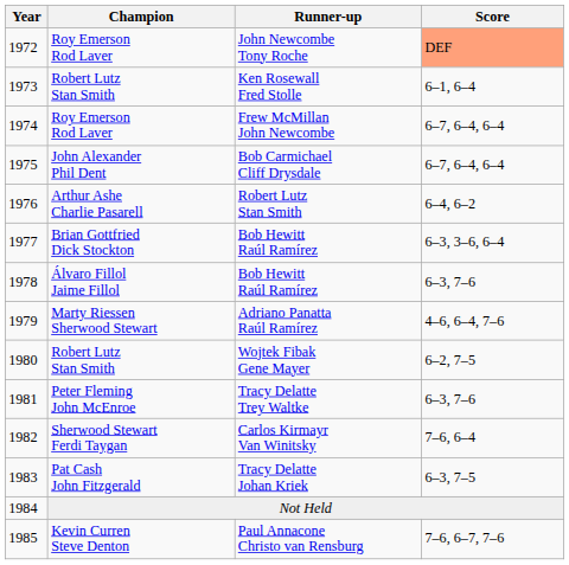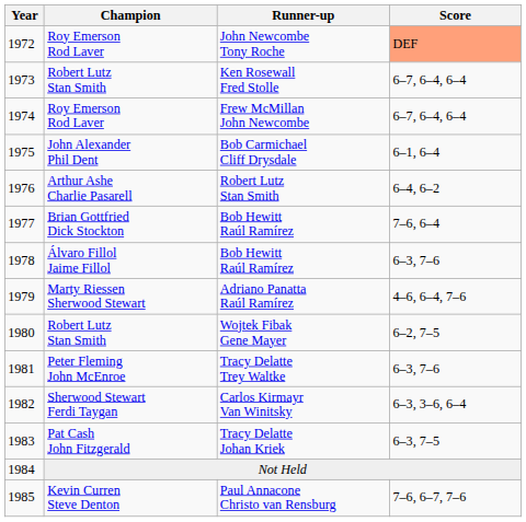 <table class="wikitable">
 <tr>
 <th style="width:40px">Year</th>
 <th style="width:200px">Champion</th>
 <th style="width:200px">Runner-up</th>
 <th style="width:150px">Score</th>
 </tr>
 <tr>
 <td>1972</td>
 <td> <a href='#'>Roy Emerson</a><br> <a href='#'>Rod Laver</a></td>
 <td> <a href='#'>John Newcombe</a><br> <a href='#'>Tony Roche</a></td>
 <td style="background: lightsalmon;">DEF</td>
 </tr>
 <tr>
 <td>1973</td>
 <td> <a href='#'>Robert Lutz</a><br> <a href='#'>Stan Smith</a></td>
 <td> <a href='#'>Ken Rosewall</a><br> <a href='#'>Fred Stolle</a></td>
-<td>6–1, 6–4</td>
+<td>6–7, 6–4, 6–4</td>
 </tr>
 <tr>
 <td>1974</td>
 <td> <a href='#'>Roy Emerson</a><br> <a href='#'>Rod Laver</a></td>
 <td> <a href='#'>Frew McMillan</a><br> <a href='#'>John Newcombe</a></td>
 <td>6–7, 6–4, 6–4</td>
 </tr>
 <tr>
 <td>1975</td>
 <td> <a href='#'>John Alexander</a><br> <a href='#'>Phil Dent</a></td>
 <td> <a href='#'>Bob Carmichael</a><br> <a href='#'>Cliff Drysdale</a></td>
-<td>6–7, 6–4, 6–4</td>
+<td>6–1, 6–4</td>
 </tr>
 <tr>
 <td>1976</td>
 <td> <a href='#'>Arthur Ashe</a><br> <a href='#'>Charlie Pasarell</a></td>
 <td> <a href='#'>Robert Lutz</a><br> <a href='#'>Stan Smith</a></td>
 <td>6–4, 6–2</td>
 </tr>
 <tr>
 <td>1977</td>
 <td> <a href='#'>Brian Gottfried</a><br> <a href='#'>Dick Stockton</a></td>
 <td> <a href='#'>Bob Hewitt</a><br> <a href='#'>Raúl Ramírez</a></td>
-<td>6–3, 3–6, 6–4</td>
+<td>7–6, 6–4</td>
 </tr>
 <tr>
 <td>1978</td>
 <td> <a href='#'>Álvaro Fillol</a><br> <a href='#'>Jaime Fillol</a></td>
 <td> <a href='#'>Bob Hewitt</a><br> <a href='#'>Raúl Ramírez</a></td>
 <td>6–3, 7–6</td>
 </tr>
 <tr>
 <td>1979</td>
 <td> <a href='#'>Marty Riessen</a><br> <a href='#'>Sherwood Stewart</a></td>
 <td> <a href='#'>Adriano Panatta</a><br> <a href='#'>Raúl Ramírez</a></td>
 <td>4–6, 6–4, 7–6</td>
 </tr>
 <tr>
 <td>1980</td>
 <td> <a href='#'>Robert Lutz</a><br> <a href='#'>Stan Smith</a></td>
 <td> <a href='#'>Wojtek Fibak</a><br> <a href='#'>Gene Mayer</a></td>
 <td>6–2, 7–5</td>
 </tr>
 <tr>
 <td>1981</td>
 <td> <a href='#'>Peter Fleming</a><br> <a href='#'>John McEnroe</a></td>
 <td> <a href='#'>Tracy Delatte</a><br> <a href='#'>Trey Waltke</a></td>
 <td>6–3, 7–6</td>
 </tr>
 <tr>
 <td>1982</td>
 <td> <a href='#'>Sherwood Stewart</a><br> <a href='#'>Ferdi Taygan</a></td>
 <td> <a href='#'>Carlos Kirmayr</a><br> <a href='#'>Van Winitsky</a></td>
-<td>7–6, 6–4</td>
+<td>6–3, 3–6, 6–4</td>
 </tr>
 <tr>
 <td>1983</td>
 <td> <a href='#'>Pat Cash</a><br> <a href='#'>John Fitzgerald</a></td>
 <td> <a href='#'>Tracy Delatte</a><br> <a href='#'>Johan Kriek</a></td>
 <td>6–3, 7–5</td>
 </tr>
 <tr>
 <td>1984</td>
 <td colspan=3 align=center style="background:#efefef"><em>Not Held</em></td>
 </tr>
 <tr>
 <td>1985</td>
 <td> <a href='#'>Kevin Curren</a><br> <a href='#'>Steve Denton</a></td>
 <td> <a href='#'>Paul Annacone</a><br> <a href='#'>Christo van Rensburg</a></td>
 <td>7–6, 6–7, 7–6</td>
 </tr>
 </table>
